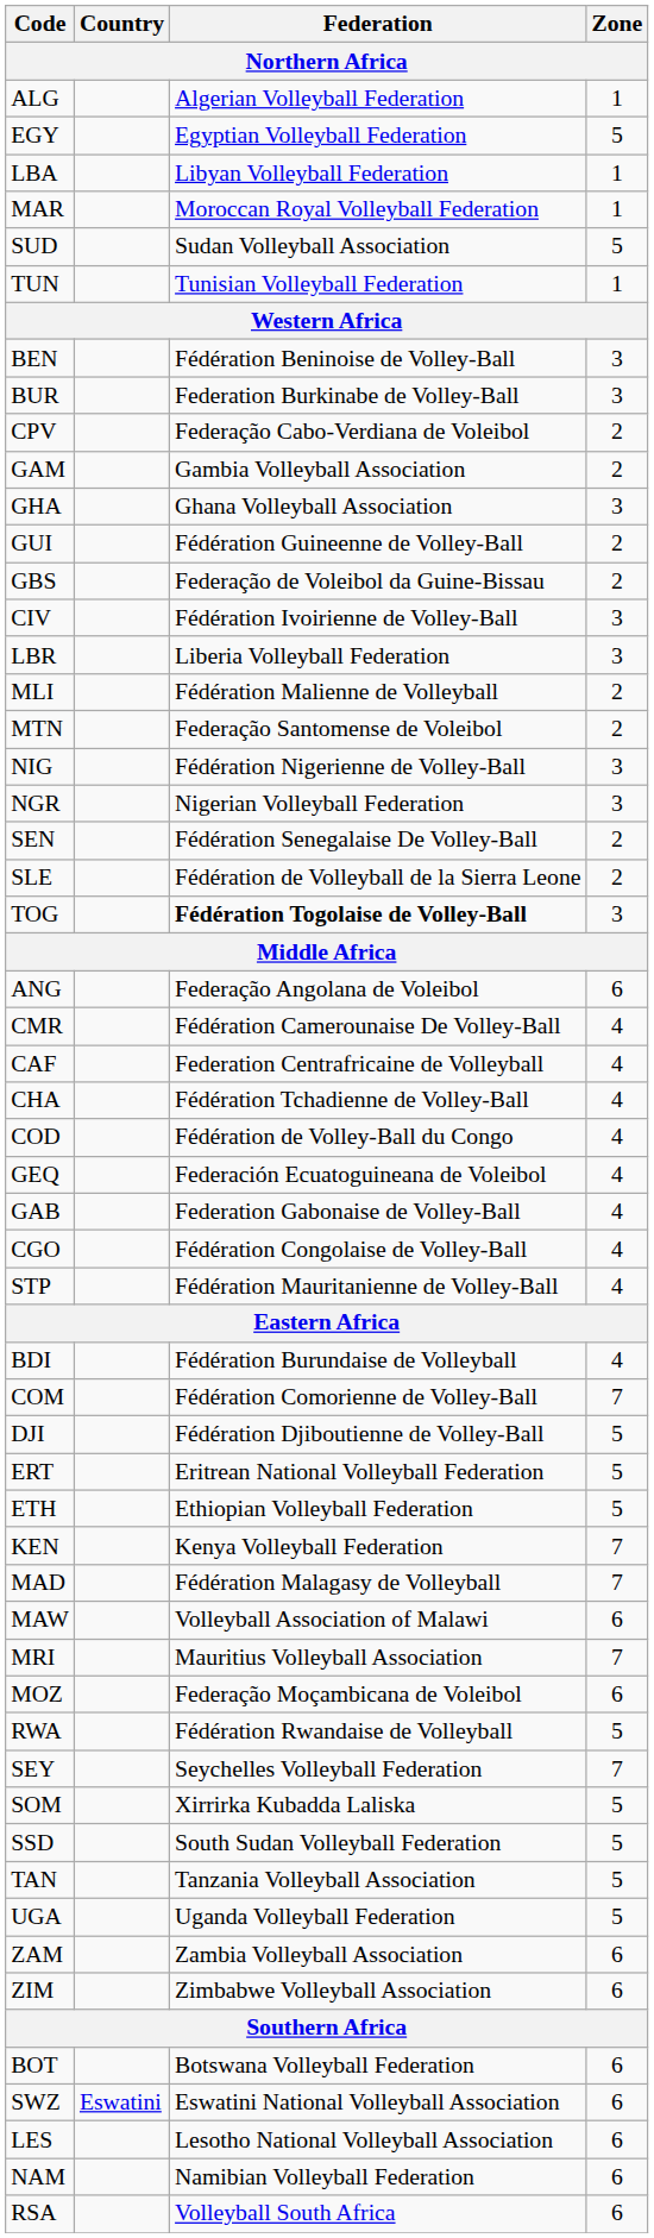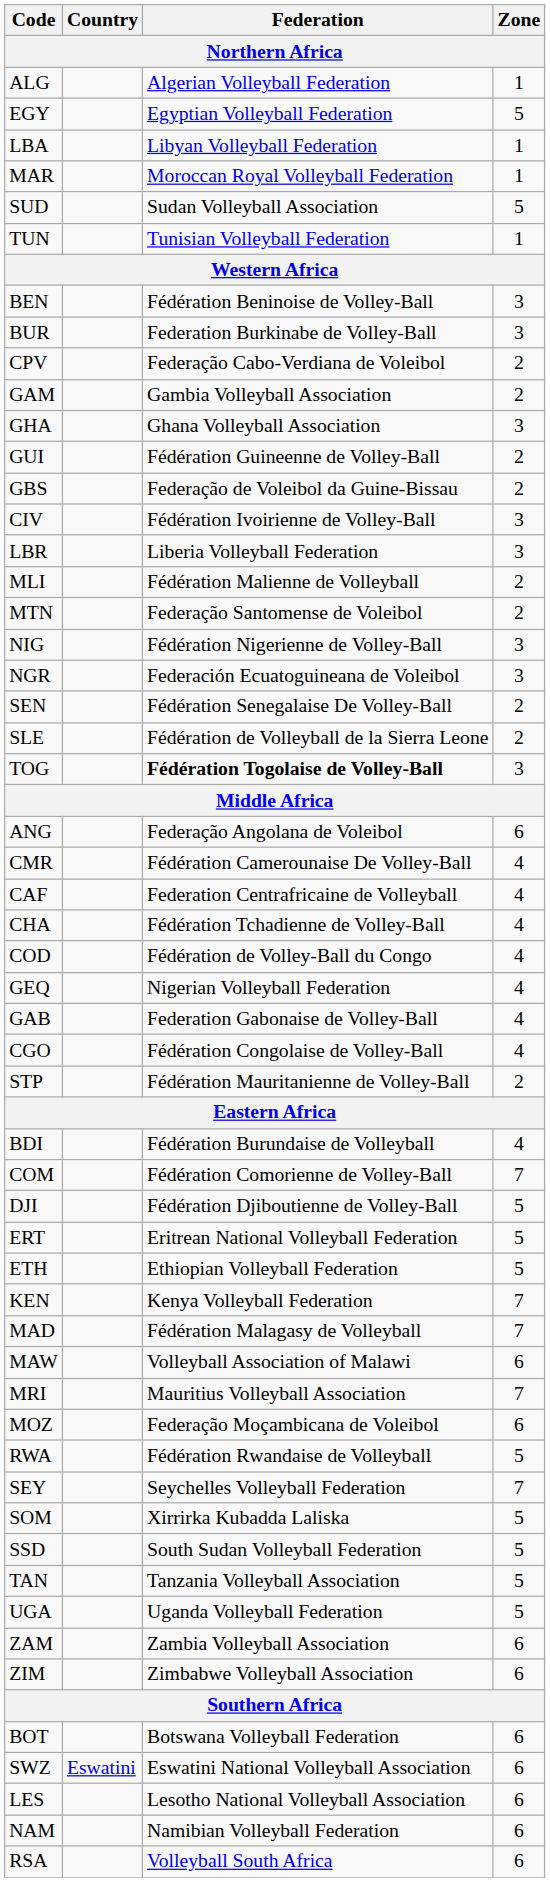 <table class="wikitable">
 <tr>
 <th>Code</th>
 <th>Country</th>
 <th>Federation</th>
 <th>Zone</th>
 </tr>
 <tr>
 <th colspan=4><a href='#'>Northern Africa</a></th>
 </tr>
 <tr>
 <td>ALG</td>
 <td></td>
 <td><a href='#'>Algerian Volleyball Federation</a></td>
 <td align=center>1</td>
 </tr>
 <tr>
 <td>EGY</td>
 <td></td>
 <td><a href='#'>Egyptian Volleyball Federation</a></td>
 <td align=center>5</td>
 </tr>
 <tr>
 <td>LBA</td>
 <td></td>
 <td><a href='#'>Libyan Volleyball Federation</a></td>
 <td align=center>1</td>
 </tr>
 <tr>
 <td>MAR</td>
 <td></td>
 <td><a href='#'>Moroccan Royal Volleyball Federation</a></td>
 <td align=center>1</td>
 </tr>
 <tr>
 <td>SUD</td>
 <td></td>
 <td>Sudan Volleyball Association</td>
 <td align=center>5</td>
 </tr>
 <tr>
 <td>TUN</td>
 <td></td>
 <td><a href='#'>Tunisian Volleyball Federation</a></td>
 <td align=center>1</td>
 </tr>
 <tr>
 <th colspan=4><a href='#'>Western Africa</a></th>
 </tr>
 <tr>
 <td>BEN</td>
 <td></td>
 <td>Fédération Beninoise de Volley-Ball</td>
 <td align=center>3</td>
 </tr>
 <tr>
 <td>BUR</td>
 <td></td>
 <td>Federation Burkinabe de Volley-Ball</td>
 <td align=center>3</td>
 </tr>
 <tr>
 <td>CPV</td>
 <td></td>
 <td>Federação Cabo-Verdiana de Voleibol</td>
 <td align=center>2</td>
 </tr>
 <tr>
 <td>GAM</td>
 <td></td>
 <td>Gambia Volleyball Association</td>
 <td align=center>2</td>
 </tr>
 <tr>
 <td>GHA</td>
 <td></td>
 <td>Ghana Volleyball Association</td>
 <td align=center>3</td>
 </tr>
 <tr>
 <td>GUI</td>
 <td></td>
 <td>Fédération Guineenne de Volley-Ball</td>
 <td align=center>2</td>
 </tr>
 <tr>
 <td>GBS</td>
 <td></td>
 <td>Federação de Voleibol da Guine-Bissau</td>
 <td align=center>2</td>
 </tr>
 <tr>
 <td>CIV</td>
 <td></td>
 <td>Fédération Ivoirienne de Volley-Ball</td>
 <td align=center>3</td>
 </tr>
 <tr>
 <td>LBR</td>
 <td></td>
 <td>Liberia Volleyball Federation</td>
 <td align=center>3</td>
 </tr>
 <tr>
 <td>MLI</td>
 <td></td>
 <td>Fédération Malienne de Volleyball</td>
 <td align=center>2</td>
 </tr>
 <tr>
 <td>MTN</td>
 <td></td>
 <td>Federação Santomense de Voleibol</td>
 <td align=center>2</td>
 </tr>
 <tr>
 <td>NIG</td>
 <td></td>
 <td>Fédération Nigerienne de Volley-Ball</td>
 <td align=center>3</td>
 </tr>
 <tr>
 <td>NGR</td>
 <td></td>
-<td>Nigerian Volleyball Federation</td>
+<td>Federación Ecuatoguineana de Voleibol</td>
 <td align=center>3</td>
 </tr>
 <tr>
 <td>SEN</td>
 <td></td>
 <td>Fédération Senegalaise De Volley-Ball</td>
 <td align=center>2</td>
 </tr>
 <tr>
 <td>SLE</td>
 <td></td>
 <td>Fédération de Volleyball de la Sierra Leone</td>
 <td align=center>2</td>
 </tr>
 <tr>
 <td>TOG</td>
 <td></td>
 <td><strong>Fédération Togolaise de Volley-Ball</strong></td>
 <td align=center>3</td>
 </tr>
 <tr>
 <th colspan=4><a href='#'>Middle Africa</a></th>
 </tr>
 <tr>
 <td>ANG</td>
 <td></td>
 <td>Federação Angolana de Voleibol</td>
 <td align=center>6</td>
 </tr>
 <tr>
 <td>CMR</td>
 <td></td>
 <td>Fédération Camerounaise De Volley-Ball</td>
 <td align=center>4</td>
 </tr>
 <tr>
 <td>CAF</td>
 <td></td>
 <td>Federation Centrafricaine de Volleyball</td>
 <td align=center>4</td>
 </tr>
 <tr>
 <td>CHA</td>
 <td></td>
 <td>Fédération Tchadienne de Volley-Ball</td>
 <td align=center>4</td>
 </tr>
 <tr>
 <td>COD</td>
 <td></td>
 <td>Fédération de Volley-Ball du Congo</td>
 <td align=center>4</td>
 </tr>
 <tr>
 <td>GEQ</td>
 <td></td>
-<td>Federación Ecuatoguineana de Voleibol</td>
+<td>Nigerian Volleyball Federation</td>
 <td align=center>4</td>
 </tr>
 <tr>
 <td>GAB</td>
 <td></td>
 <td>Federation Gabonaise de Volley-Ball</td>
 <td align=center>4</td>
 </tr>
 <tr>
 <td>CGO</td>
 <td></td>
 <td>Fédération Congolaise de Volley-Ball</td>
 <td align=center>4</td>
 </tr>
 <tr>
 <td>STP</td>
 <td></td>
 <td>Fédération Mauritanienne de Volley-Ball</td>
-<td align=center>4</td>
+<td align=center>2</td>
 </tr>
 <tr>
 <th colspan=4><a href='#'>Eastern Africa</a></th>
 </tr>
 <tr>
 <td>BDI</td>
 <td></td>
 <td>Fédération Burundaise de Volleyball</td>
 <td align=center>4</td>
 </tr>
 <tr>
 <td>COM</td>
 <td></td>
 <td>Fédération Comorienne de Volley-Ball</td>
 <td align=center>7</td>
 </tr>
 <tr>
 <td>DJI</td>
 <td></td>
 <td>Fédération Djiboutienne de Volley-Ball</td>
 <td align=center>5</td>
 </tr>
 <tr>
 <td>ERT</td>
 <td></td>
 <td>Eritrean National Volleyball Federation</td>
 <td align=center>5</td>
 </tr>
 <tr>
 <td>ETH</td>
 <td></td>
 <td>Ethiopian Volleyball Federation</td>
 <td align=center>5</td>
 </tr>
 <tr>
 <td>KEN</td>
 <td></td>
 <td>Kenya Volleyball Federation</td>
 <td align=center>7</td>
 </tr>
 <tr>
 <td>MAD</td>
 <td></td>
 <td>Fédération Malagasy de Volleyball</td>
 <td align=center>7</td>
 </tr>
 <tr>
 <td>MAW</td>
 <td></td>
 <td>Volleyball Association of Malawi</td>
 <td align=center>6</td>
 </tr>
 <tr>
 <td>MRI</td>
 <td></td>
 <td>Mauritius Volleyball Association</td>
 <td align=center>7</td>
 </tr>
 <tr>
 <td>MOZ</td>
 <td></td>
 <td>Federação Moçambicana de Voleibol</td>
 <td align=center>6</td>
 </tr>
 <tr>
 <td>RWA</td>
 <td></td>
 <td>Fédération Rwandaise de Volleyball</td>
 <td align=center>5</td>
 </tr>
 <tr>
 <td>SEY</td>
 <td></td>
 <td>Seychelles Volleyball Federation</td>
 <td align=center>7</td>
 </tr>
 <tr>
 <td>SOM</td>
 <td></td>
 <td>Xirrirka Kubadda Laliska</td>
 <td align=center>5</td>
 </tr>
 <tr>
 <td>SSD</td>
 <td></td>
 <td>South Sudan Volleyball Federation</td>
 <td align=center>5</td>
 </tr>
 <tr>
 <td>TAN</td>
 <td></td>
 <td>Tanzania Volleyball Association</td>
 <td align=center>5</td>
 </tr>
 <tr>
 <td>UGA</td>
 <td></td>
 <td>Uganda Volleyball Federation</td>
 <td align=center>5</td>
 </tr>
 <tr>
 <td>ZAM</td>
 <td></td>
 <td>Zambia Volleyball Association</td>
 <td align=center>6</td>
 </tr>
 <tr>
 <td>ZIM</td>
 <td></td>
 <td>Zimbabwe Volleyball Association</td>
 <td align=center>6</td>
 </tr>
 <tr>
 <th colspan=4><a href='#'>Southern Africa</a></th>
 </tr>
 <tr>
 <td>BOT</td>
 <td></td>
 <td>Botswana Volleyball Federation</td>
 <td align=center>6</td>
 </tr>
 <tr>
 <td>SWZ</td>
 <td> <a href='#'>Eswatini</a></td>
 <td>Eswatini National Volleyball Association</td>
 <td align=center>6</td>
 </tr>
 <tr>
 <td>LES</td>
 <td></td>
 <td>Lesotho National Volleyball Association</td>
 <td align=center>6</td>
 </tr>
 <tr>
 <td>NAM</td>
 <td></td>
 <td>Namibian Volleyball Federation</td>
 <td align=center>6</td>
 </tr>
 <tr>
 <td>RSA</td>
 <td></td>
 <td><a href='#'>Volleyball South Africa</a></td>
 <td align=center>6</td>
 </tr>
 </table>
